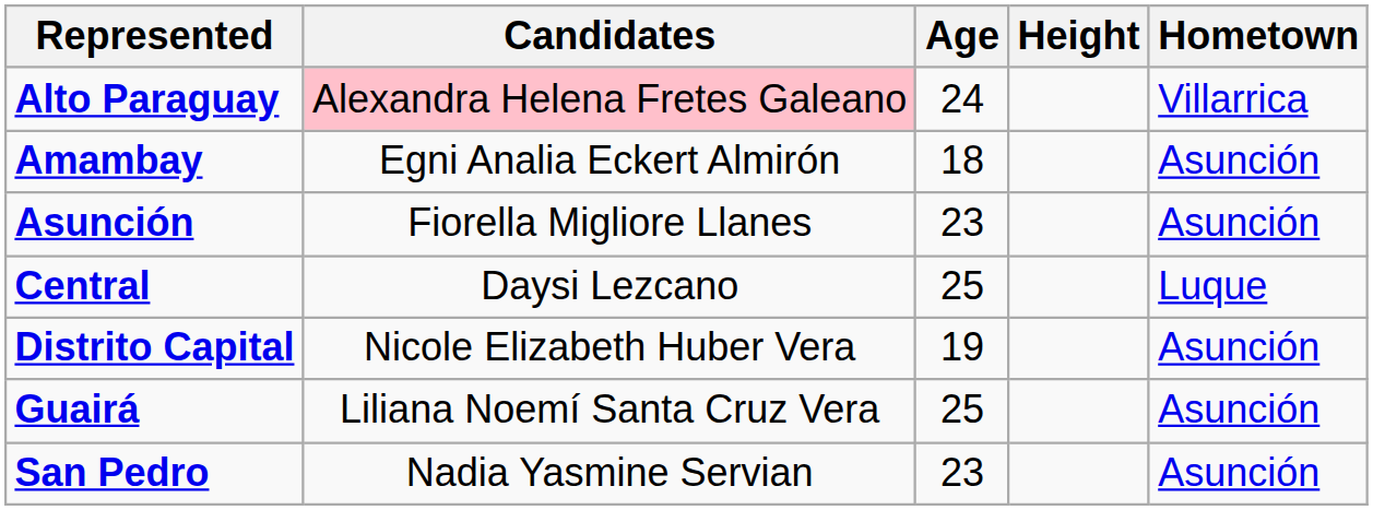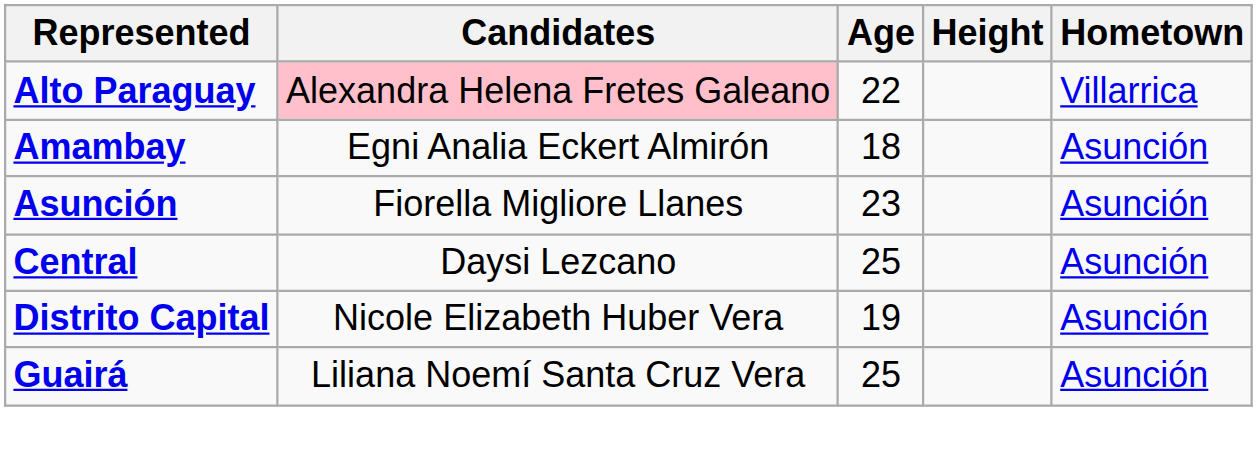 <table class="sortable wikitable">
 <tr>
 <th>Represented</th>
 <th>Candidates</th>
 <th>Age</th>
 <th>Height</th>
 <th>Hometown</th>
 </tr>
 <tr>
 <td> <strong><a href='#'>Alto Paraguay</a></strong></td>
 <td style="background: pink; text-align: center;">Alexandra Helena Fretes Galeano</td>
-<td style="text-align: center;">24</td>
+<td style="text-align: center;">22</td>
 <td style="text-align: center;"></td>
 <td><a href='#'>Villarrica</a></td>
 </tr>
 <tr>
 <td> <strong><a href='#'>Amambay</a></strong></td>
 <td style="text-align: center;">Egni Analia Eckert Almirón</td>
 <td style="text-align: center;">18</td>
 <td style="text-align: center;"></td>
 <td><a href='#'>Asunción</a></td>
 </tr>
 <tr>
 <td> <strong><a href='#'>Asunción</a></strong></td>
 <td style="text-align: center;">Fiorella Migliore Llanes</td>
 <td style="text-align: center;">23</td>
 <td style="text-align: center;"></td>
 <td><a href='#'>Asunción</a></td>
 </tr>
 <tr>
 <td> <strong><a href='#'>Central</a></strong></td>
 <td style="text-align: center;">Daysi Lezcano</td>
 <td style="text-align: center;">25</td>
 <td style="text-align: center;"></td>
-<td><a href='#'>Luque</a></td>
+<td><a href='#'>Asunción</a></td>
 </tr>
 <tr>
 <td> <strong><a href='#'>Distrito Capital</a></strong></td>
 <td style="text-align: center;">Nicole Elizabeth Huber Vera</td>
 <td style="text-align: center;">19</td>
 <td style="text-align: center;"></td>
 <td><a href='#'>Asunción</a></td>
 </tr>
 <tr>
 <td> <strong><a href='#'>Guairá</a></strong></td>
 <td style="text-align: center;">Liliana Noemí Santa Cruz Vera</td>
 <td style="text-align: center;">25</td>
 <td style="text-align: center;"></td>
 <td><a href='#'>Asunción</a></td>
 </tr>
-<tr>
-<td> <strong><a href='#'>San Pedro</a></strong></td>
-<td style="text-align: center;">Nadia Yasmine Servian</td>
-<td style="text-align: center;">23</td>
-<td style="text-align: center;"></td>
-<td><a href='#'>Asunción</a></td>
-</tr>
 </table>
